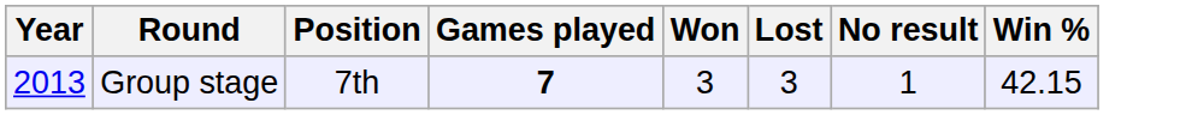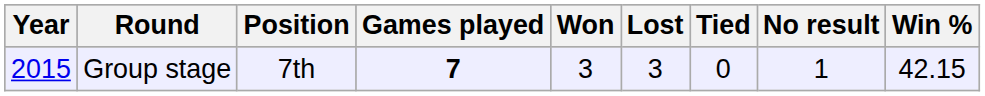 <table class="wikitable" style="text-align: center;">
 <tr>
 <th>Year</th>
 <th>Round</th>
 <th>Position</th>
 <th>Games played</th>
 <th>Won</th>
 <th>Lost</th>
+<th>Tied</th>
 <th>No result</th>
 <th>Win %</th>
 </tr>
 <tr style="background:#eef;">
-<td><a href='#'>2013</a></td>
+<td><a href='#'>2015</a></td>
 <td>Group stage</td>
 <td>7th</td>
 <td><strong>7</strong></td>
 <td>3</td>
 <td>3</td>
+<td>0</td>
 <td>1</td>
 <td>42.15</td>
 </tr>
 </table>
